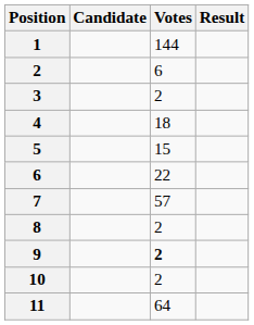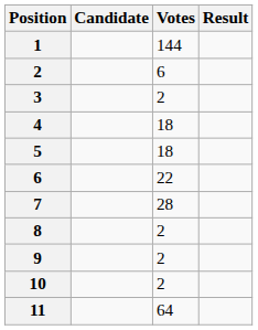 <table class="wikitable sortable">
 <tr>
 <th scope="col">Position</th>
 <th scope="col">Candidate</th>
 <th scope="col">Votes</th>
 <th scope="col">Result</th>
 </tr>
 <tr>
 <th scope="row">1</th>
 <td></td>
 <td>144</td>
 <td></td>
 </tr>
 <tr>
 <th scope="row">2</th>
 <td></td>
 <td>6</td>
 <td></td>
 </tr>
 <tr>
 <th scope="row">3</th>
 <td></td>
 <td>2</td>
 <td></td>
 </tr>
 <tr>
 <th scope="row">4</th>
 <td></td>
 <td>18</td>
 <td></td>
 </tr>
 <tr>
 <th scope="row">5</th>
 <td></td>
-<td>15</td>
+<td>18</td>
 <td></td>
 </tr>
 <tr>
 <th scope="row">6</th>
 <td></td>
 <td>22</td>
 <td></td>
 </tr>
 <tr>
 <th scope="row">7</th>
 <td></td>
-<td>57</td>
+<td>28</td>
 <td></td>
 </tr>
 <tr>
 <th scope="row">8</th>
 <td></td>
 <td>2</td>
 <td></td>
 </tr>
 <tr>
 <th scope="row">9</th>
 <td></td>
-<td><strong>2</strong></td>
+<td>2</td>
 <td></td>
 </tr>
 <tr>
 <th scope="row">10</th>
 <td></td>
 <td>2</td>
 <td></td>
 </tr>
 <tr>
 <th scope="row">11</th>
 <td></td>
 <td>64</td>
 <td></td>
 </tr>
 </table>
